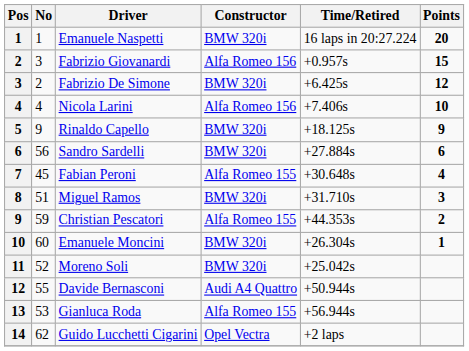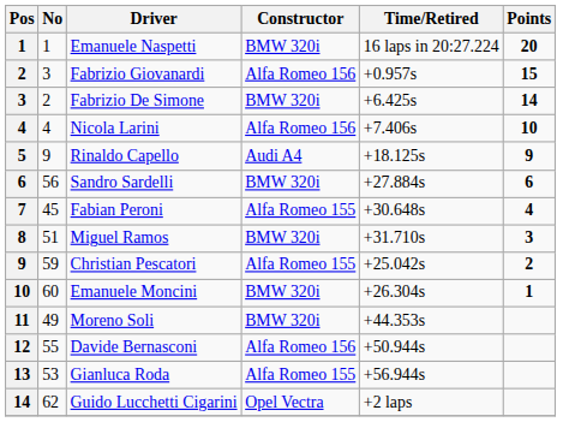 <table class="wikitable" style="font-size: 80%;">
 <tr>
 <th>Pos</th>
 <th>No</th>
 <th>Driver</th>
 <th>Constructor</th>
 <th>Time/Retired</th>
 <th>Points</th>
 </tr>
 <tr>
 <th>1</th>
 <td>1</td>
 <td> <a href='#'>Emanuele Naspetti</a></td>
 <td><a href='#'>BMW 320i</a></td>
 <td>16 laps in 20:27.224</td>
 <td align=center><strong>20</strong></td>
 </tr>
 <tr>
 <th>2</th>
 <td>3</td>
 <td> <a href='#'>Fabrizio Giovanardi</a></td>
 <td><a href='#'>Alfa Romeo 156</a></td>
 <td>+0.957s</td>
 <td align=center><strong>15</strong></td>
 </tr>
 <tr>
 <th>3</th>
 <td>2</td>
 <td> <a href='#'>Fabrizio De Simone</a></td>
 <td><a href='#'>BMW 320i</a></td>
 <td>+6.425s</td>
-<td align=center><strong>12</strong></td>
+<td align=center><strong>14</strong></td>
 </tr>
 <tr>
 <th>4</th>
 <td>4</td>
 <td> <a href='#'>Nicola Larini</a></td>
 <td><a href='#'>Alfa Romeo 156</a></td>
 <td>+7.406s</td>
 <td align=center><strong>10</strong></td>
 </tr>
 <tr>
 <th>5</th>
 <td>9</td>
 <td> <a href='#'>Rinaldo Capello</a></td>
-<td><a href='#'>BMW 320i</a></td>
+<td><a href='#'>Audi A4</a></td>
 <td>+18.125s</td>
 <td align=center><strong>9</strong></td>
 </tr>
 <tr>
 <th>6</th>
 <td>56</td>
 <td> <a href='#'>Sandro Sardelli</a></td>
 <td><a href='#'>BMW 320i</a></td>
 <td>+27.884s</td>
 <td align=center><strong>6</strong></td>
 </tr>
 <tr>
 <th>7</th>
 <td>45</td>
 <td> <a href='#'>Fabian Peroni</a></td>
 <td><a href='#'>Alfa Romeo 155</a></td>
 <td>+30.648s</td>
 <td align=center><strong>4</strong></td>
 </tr>
 <tr>
 <th>8</th>
 <td>51</td>
 <td> <a href='#'>Miguel Ramos</a></td>
 <td><a href='#'>BMW 320i</a></td>
 <td>+31.710s</td>
 <td align=center><strong>3</strong></td>
 </tr>
 <tr>
 <th>9</th>
 <td>59</td>
 <td> <a href='#'>Christian Pescatori</a></td>
 <td><a href='#'>Alfa Romeo 155</a></td>
-<td>+44.353s</td>
+<td>+25.042s</td>
 <td align=center><strong>2</strong></td>
 </tr>
 <tr>
 <th>10</th>
 <td>60</td>
 <td> <a href='#'>Emanuele Moncini</a></td>
 <td><a href='#'>BMW 320i</a></td>
 <td>+26.304s</td>
 <td align=center><strong>1</strong></td>
 </tr>
 <tr>
 <th>11</th>
-<td>52</td>
+<td>49</td>
 <td> <a href='#'>Moreno Soli</a></td>
 <td><a href='#'>BMW 320i</a></td>
-<td>+25.042s</td>
+<td>+44.353s</td>
 <td></td>
 </tr>
 <tr>
 <th>12</th>
 <td>55</td>
 <td> <a href='#'>Davide Bernasconi</a></td>
-<td><a href='#'>Audi A4 Quattro</a></td>
+<td><a href='#'>Alfa Romeo 156</a></td>
 <td>+50.944s</td>
 <td></td>
 </tr>
 <tr>
 <th>13</th>
 <td>53</td>
 <td> <a href='#'>Gianluca Roda</a></td>
 <td><a href='#'>Alfa Romeo 155</a></td>
 <td>+56.944s</td>
 <td></td>
 </tr>
 <tr>
 <th>14</th>
 <td>62</td>
 <td> <a href='#'>Guido Lucchetti Cigarini</a></td>
 <td><a href='#'>Opel Vectra</a></td>
 <td>+2 laps</td>
 <td></td>
 </tr>
 <tr>
 </tr>
 </table>
